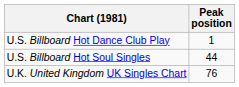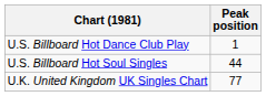 <table class="wikitable">
 <tr>
 <th>Chart (1981)</th>
 <th>Peak<br>position</th>
 </tr>
 <tr>
 <td>U.S. <em>Billboard</em> <a href='#'>Hot Dance Club Play</a></td>
 <td align="center">1</td>
 </tr>
 <tr>
 <td>U.S. <em>Billboard</em> <a href='#'>Hot Soul Singles</a></td>
 <td align="center">44</td>
 </tr>
 <tr>
 <td>U.K. <em>United Kingdom</em> <a href='#'>UK Singles Chart</a></td>
-<td align="center">76</td>
+<td align="center">77</td>
 </tr>
 </table>
